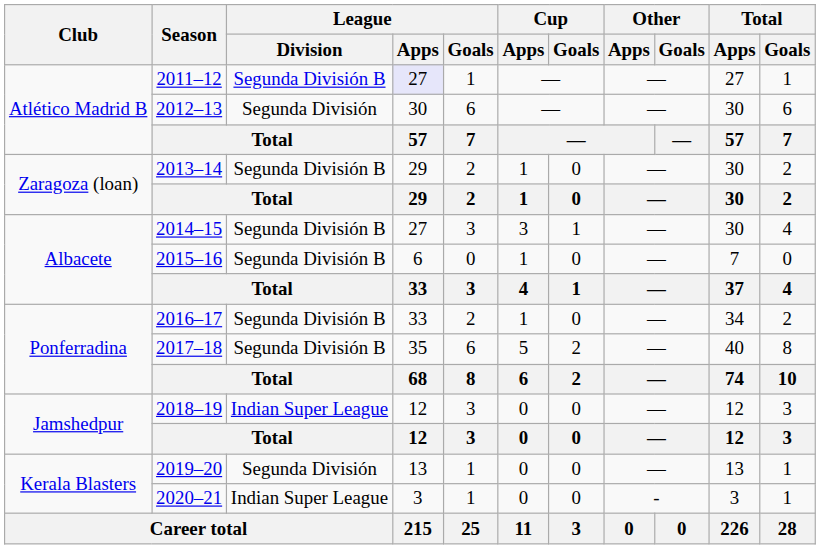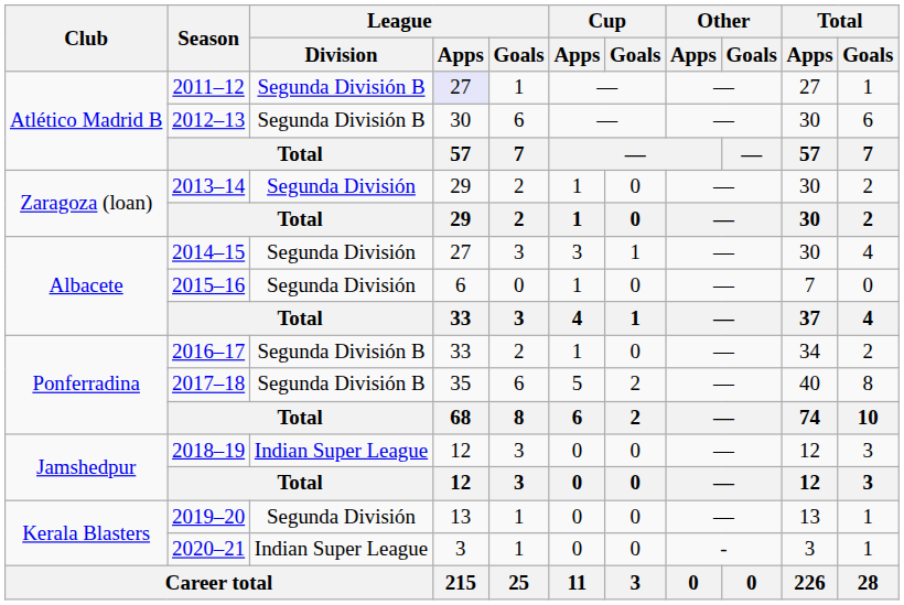 <table class="wikitable" style="text-align: center;">
 <tr>
 <th rowspan="2">Club</th>
 <th rowspan="2">Season</th>
 <th colspan="3">League</th>
 <th colspan="2">Cup</th>
 <th colspan="2">Other</th>
 <th colspan="2">Total</th>
 </tr>
 <tr>
 <th>Division</th>
 <th>Apps</th>
 <th>Goals</th>
 <th>Apps</th>
 <th>Goals</th>
 <th>Apps</th>
 <th>Goals</th>
 <th>Apps</th>
 <th>Goals</th>
 </tr>
 <tr>
 <td rowspan="3"><a href='#'>Atlético Madrid B</a></td>
 <td><a href='#'>2011–12</a></td>
 <td><a href='#'>Segunda División B</a></td>
 <td style="background: lavender;">27</td>
 <td>1</td>
 <td colspan="2">—</td>
 <td colspan="2">—</td>
 <td>27</td>
 <td>1</td>
 </tr>
 <tr>
 <td><a href='#'>2012–13</a></td>
-<td>Segunda División</td>
+<td>Segunda División B</td>
 <td>30</td>
 <td>6</td>
 <td colspan="2">—</td>
 <td colspan="2">—</td>
 <td>30</td>
 <td>6</td>
 </tr>
 <tr>
 <th colspan="2">Total</th>
 <th>57</th>
 <th>7</th>
 <th colspan="3">—</th>
 <th colspan="1">—</th>
 <th>57</th>
 <th>7</th>
 </tr>
 <tr>
 <td rowspan="2"><a href='#'>Zaragoza</a> (loan)</td>
 <td><a href='#'>2013–14</a></td>
-<td>Segunda División B</td>
+<td><a href='#'>Segunda División</a></td>
 <td>29</td>
 <td>2</td>
 <td>1</td>
 <td>0</td>
 <td colspan="2">—</td>
 <td>30</td>
 <td>2</td>
 </tr>
 <tr>
 <th colspan="2">Total</th>
 <th>29</th>
 <th>2</th>
 <th>1</th>
 <th>0</th>
 <th colspan="2">—</th>
 <th>30</th>
 <th>2</th>
 </tr>
 <tr>
 <td rowspan="3"><a href='#'>Albacete</a></td>
 <td><a href='#'>2014–15</a></td>
-<td>Segunda División B</td>
+<td>Segunda División</td>
 <td>27</td>
 <td>3</td>
 <td>3</td>
 <td>1</td>
 <td colspan="2">—</td>
 <td>30</td>
 <td>4</td>
 </tr>
 <tr>
 <td><a href='#'>2015–16</a></td>
-<td>Segunda División B</td>
+<td>Segunda División</td>
 <td>6</td>
 <td>0</td>
 <td>1</td>
 <td>0</td>
 <td colspan="2">—</td>
 <td>7</td>
 <td>0</td>
 </tr>
 <tr>
 <th colspan="2">Total</th>
 <th>33</th>
 <th>3</th>
 <th>4</th>
 <th>1</th>
 <th colspan="2">—</th>
 <th>37</th>
 <th>4</th>
 </tr>
 <tr>
 <td rowspan="3"><a href='#'>Ponferradina</a></td>
 <td><a href='#'>2016–17</a></td>
 <td>Segunda División B</td>
 <td>33</td>
 <td>2</td>
 <td>1</td>
 <td>0</td>
 <td colspan="2">—</td>
 <td>34</td>
 <td>2</td>
 </tr>
 <tr>
 <td><a href='#'>2017–18</a></td>
 <td>Segunda División B</td>
 <td>35</td>
 <td>6</td>
 <td>5</td>
 <td>2</td>
 <td colspan="2">—</td>
 <td>40</td>
 <td>8</td>
 </tr>
 <tr>
 <th colspan="2">Total</th>
 <th>68</th>
 <th>8</th>
 <th>6</th>
 <th>2</th>
 <th colspan="2">—</th>
 <th>74</th>
 <th>10</th>
 </tr>
 <tr>
 <td rowspan="2"><a href='#'>Jamshedpur</a></td>
 <td><a href='#'>2018–19</a></td>
 <td><a href='#'>Indian Super League</a></td>
 <td>12</td>
 <td>3</td>
 <td>0</td>
 <td>0</td>
 <td colspan="2">—</td>
 <td>12</td>
 <td>3</td>
 </tr>
 <tr>
 <th colspan="2">Total</th>
 <th>12</th>
 <th>3</th>
 <th>0</th>
 <th>0</th>
 <th colspan="2">—</th>
 <th>12</th>
 <th>3</th>
 </tr>
 <tr>
 <td rowspan="2"><a href='#'>Kerala Blasters</a></td>
 <td><a href='#'>2019–20</a></td>
 <td>Segunda División</td>
 <td>13</td>
 <td>1</td>
 <td>0</td>
 <td>0</td>
 <td colspan="2">—</td>
 <td>13</td>
 <td>1</td>
 </tr>
 <tr>
 <td><a href='#'>2020–21</a></td>
 <td>Indian Super League</td>
 <td>3</td>
 <td>1</td>
 <td>0</td>
 <td>0</td>
 <td colspan="2">-</td>
 <td>3</td>
 <td>1</td>
 </tr>
 <tr>
 <th colspan="3">Career total</th>
 <th>215</th>
 <th>25</th>
 <th>11</th>
 <th>3</th>
 <th>0</th>
 <th>0</th>
 <th>226</th>
 <th>28</th>
 </tr>
 </table>
